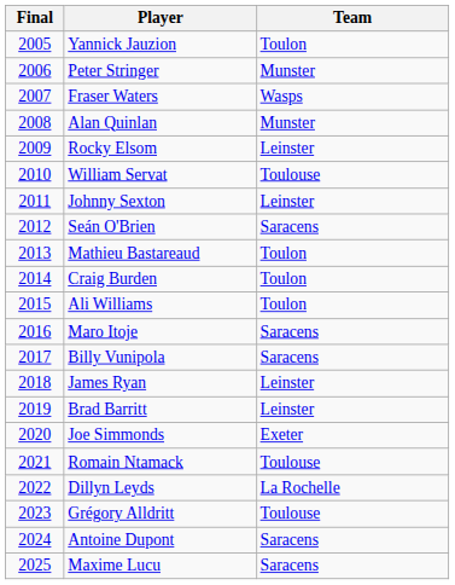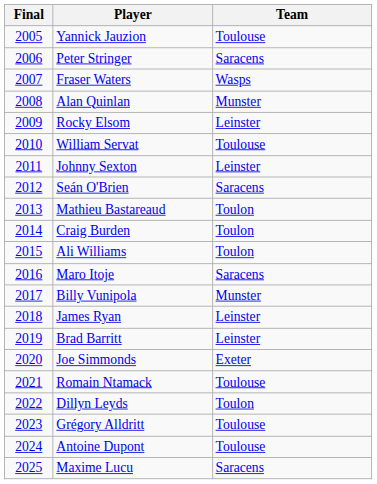 <table class="wikitable">
 <tr>
 <th width=50>Final</th>
 <th width=180>Player</th>
 <th width=180>Team</th>
 </tr>
 <tr>
 <td align=center><a href='#'>2005</a></td>
 <td> <a href='#'>Yannick Jauzion</a></td>
-<td> <a href='#'>Toulon</a></td>
+<td> <a href='#'>Toulouse</a></td>
 </tr>
 <tr>
 <td align=center><a href='#'>2006</a></td>
 <td> <a href='#'>Peter Stringer</a></td>
-<td> <a href='#'>Munster</a></td>
+<td> <a href='#'>Saracens</a></td>
 </tr>
 <tr>
 <td align=center><a href='#'>2007</a></td>
 <td> <a href='#'>Fraser Waters</a></td>
 <td> <a href='#'>Wasps</a></td>
 </tr>
 <tr>
 <td align=center><a href='#'>2008</a></td>
 <td> <a href='#'>Alan Quinlan</a></td>
 <td> <a href='#'>Munster</a></td>
 </tr>
 <tr>
 <td align=center><a href='#'>2009</a></td>
 <td> <a href='#'>Rocky Elsom</a></td>
 <td> <a href='#'>Leinster</a></td>
 </tr>
 <tr>
 <td align=center><a href='#'>2010</a></td>
 <td> <a href='#'>William Servat</a></td>
 <td> <a href='#'>Toulouse</a></td>
 </tr>
 <tr>
 <td align=center><a href='#'>2011</a></td>
 <td> <a href='#'>Johnny Sexton</a></td>
 <td> <a href='#'>Leinster</a></td>
 </tr>
 <tr>
 <td align=center><a href='#'>2012</a></td>
 <td> <a href='#'>Seán O'Brien</a></td>
 <td> <a href='#'>Saracens</a></td>
 </tr>
 <tr>
 <td align=center><a href='#'>2013</a></td>
 <td> <a href='#'>Mathieu Bastareaud</a></td>
 <td> <a href='#'>Toulon</a></td>
 </tr>
 <tr>
 <td align=center><a href='#'>2014</a></td>
 <td> <a href='#'>Craig Burden</a></td>
 <td> <a href='#'>Toulon</a></td>
 </tr>
 <tr>
 <td align=center><a href='#'>2015</a></td>
 <td> <a href='#'>Ali Williams</a></td>
 <td> <a href='#'>Toulon</a></td>
 </tr>
 <tr>
 <td align=center><a href='#'>2016</a></td>
 <td> <a href='#'>Maro Itoje</a></td>
 <td> <a href='#'>Saracens</a></td>
 </tr>
 <tr>
 <td align=center><a href='#'>2017</a></td>
 <td> <a href='#'>Billy Vunipola</a></td>
-<td> <a href='#'>Saracens</a></td>
+<td> <a href='#'>Munster</a></td>
 </tr>
 <tr>
 <td align=center><a href='#'>2018</a></td>
 <td> <a href='#'>James Ryan</a></td>
 <td> <a href='#'>Leinster</a></td>
 </tr>
 <tr>
 <td align=center><a href='#'>2019</a></td>
 <td> <a href='#'>Brad Barritt</a></td>
 <td> <a href='#'>Leinster</a></td>
 </tr>
 <tr>
 <td align=center><a href='#'>2020</a></td>
 <td> <a href='#'>Joe Simmonds</a></td>
 <td> <a href='#'>Exeter</a></td>
 </tr>
 <tr>
 <td align=center><a href='#'>2021</a></td>
 <td> <a href='#'>Romain Ntamack</a></td>
 <td> <a href='#'>Toulouse</a></td>
 </tr>
 <tr>
 <td align=center><a href='#'>2022</a></td>
 <td> <a href='#'>Dillyn Leyds</a></td>
-<td> <a href='#'>La Rochelle</a></td>
+<td> <a href='#'>Toulon</a></td>
 </tr>
 <tr>
 <td align=center><a href='#'>2023</a></td>
 <td> <a href='#'>Grégory Alldritt</a></td>
 <td> <a href='#'>Toulouse</a></td>
 </tr>
 <tr>
 <td align=center><a href='#'>2024</a></td>
 <td> <a href='#'>Antoine Dupont</a></td>
-<td> <a href='#'>Saracens</a></td>
+<td> <a href='#'>Toulouse</a></td>
 </tr>
 <tr>
 <td align=center><a href='#'>2025</a></td>
 <td> <a href='#'>Maxime Lucu</a></td>
 <td> <a href='#'>Saracens</a></td>
 </tr>
 </table>
